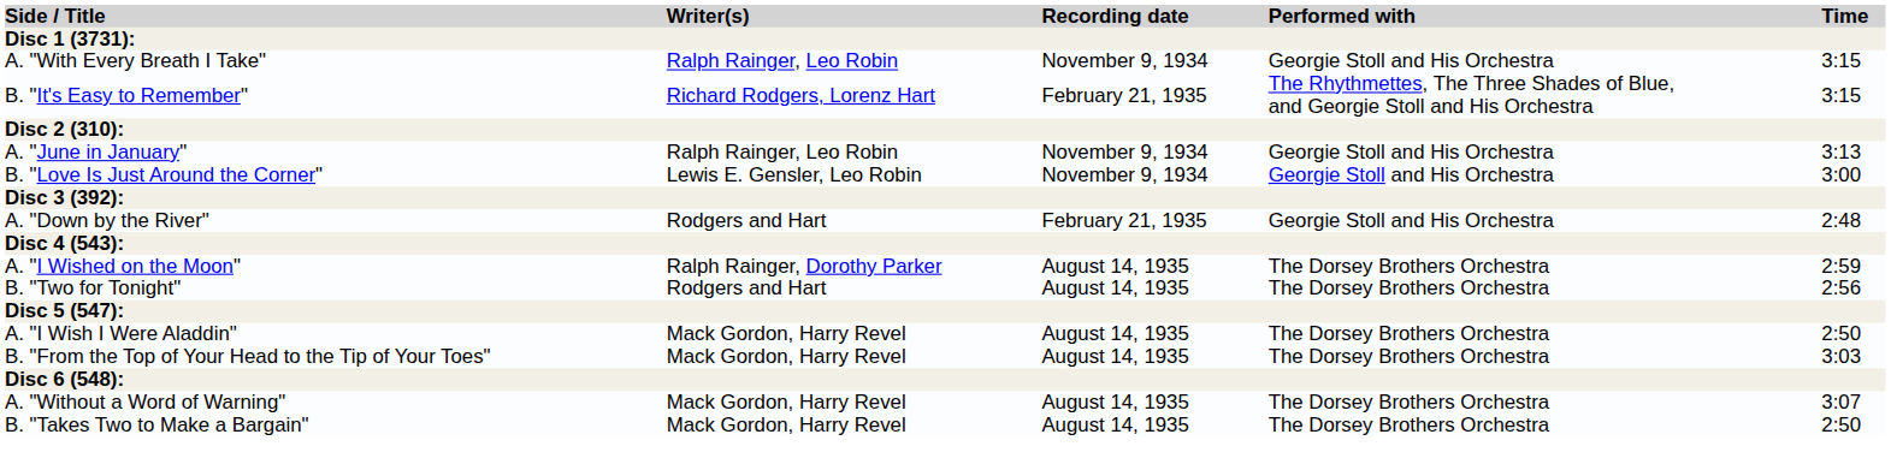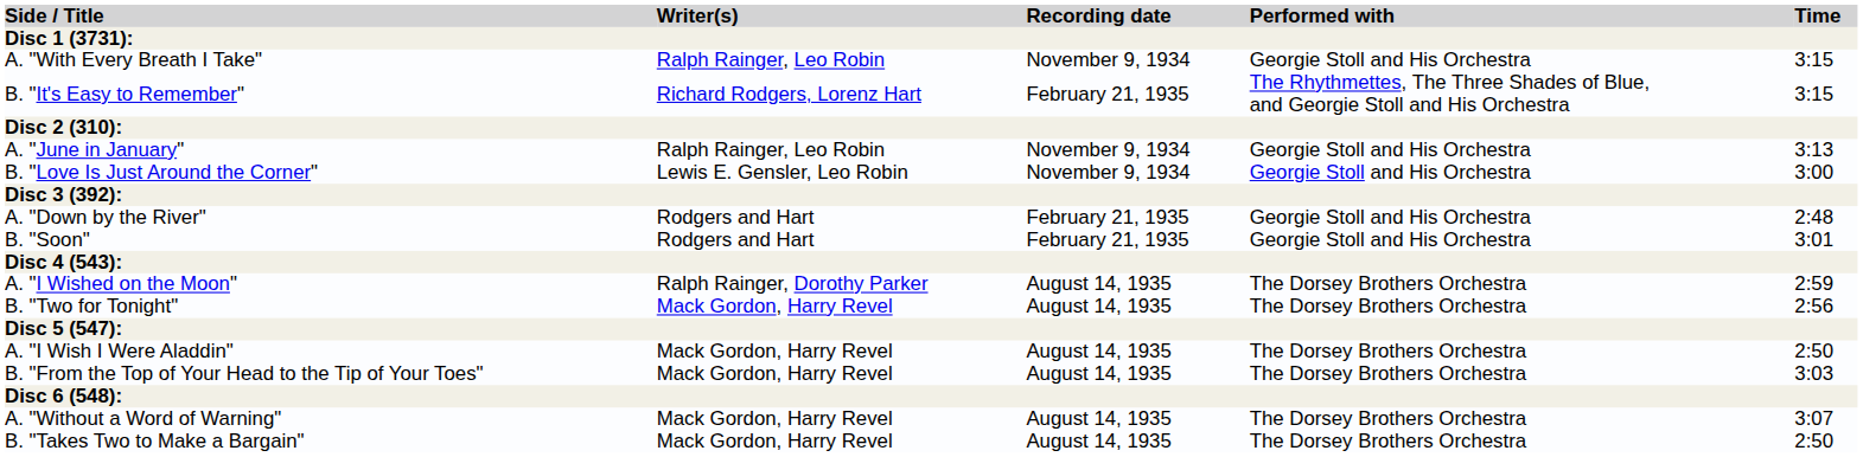 <table border="0" cellpadding="0" cellspacing="0" style="width: 75%; margin: 1em 1em 1em 0; background: #FCFDFF; border-collapse: collapse;">
 <tr bgcolor=#D3D3D4>
 <td><strong>Side / Title</strong></td>
 <td><strong>Writer(s)</strong></td>
 <td><strong>Recording date</strong></td>
 <td><strong>Performed with</strong></td>
 <td><strong>Time</strong></td>
 </tr>
 <tr bgcolor=#F2F0E6>
 <td colspan=5><strong>Disc 1 (3731):</strong></td>
 </tr>
 <tr>
 <td>A. "With Every Breath I Take"</td>
 <td><a href='#'>Ralph Rainger</a>, <a href='#'>Leo Robin</a></td>
 <td>November 9, 1934</td>
 <td>Georgie Stoll and His Orchestra</td>
 <td>3:15</td>
 </tr>
 <tr>
 <td>B. "<a href='#'>It's Easy to Remember</a>"</td>
 <td><a href='#'>Richard Rodgers, Lorenz Hart</a></td>
 <td>February 21, 1935</td>
 <td><a href='#'>The Rhythmettes</a>, The Three Shades of Blue,<br>and Georgie Stoll and His Orchestra</td>
 <td>3:15</td>
 </tr>
 <tr bgcolor=#F2F0E6>
 <td colspan=5><strong>Disc 2 (310):</strong></td>
 </tr>
 <tr>
 <td>A. "<a href='#'>June in January</a>"</td>
 <td>Ralph Rainger, Leo Robin</td>
 <td>November 9, 1934</td>
 <td>Georgie Stoll and His Orchestra</td>
 <td>3:13</td>
 </tr>
 <tr>
 <td>B. "<a href='#'>Love Is Just Around the Corner</a>"</td>
 <td>Lewis E. Gensler, Leo Robin</td>
 <td>November 9, 1934</td>
 <td><a href='#'>Georgie Stoll</a> and His Orchestra</td>
 <td>3:00</td>
 </tr>
 <tr bgcolor=#F2F0E6>
 <td colspan=5><strong>Disc 3 (392):</strong></td>
 </tr>
 <tr>
 <td>A. "Down by the River"</td>
 <td>Rodgers and Hart</td>
 <td>February 21, 1935</td>
 <td>Georgie Stoll and His Orchestra</td>
 <td>2:48</td>
 </tr>
+<tr>
+<td>B. "Soon"</td>
+<td>Rodgers and Hart</td>
+<td>February 21, 1935</td>
+<td>Georgie Stoll and His Orchestra</td>
+<td>3:01</td>
+</tr>
 <tr bgcolor=#F2F0E6>
 <td colspan=5><strong>Disc 4 (543):</strong></td>
 </tr>
 <tr>
 <td>A. "<a href='#'>I Wished on the Moon</a>"</td>
 <td>Ralph Rainger, <a href='#'>Dorothy Parker</a></td>
 <td>August 14, 1935</td>
 <td>The Dorsey Brothers Orchestra</td>
 <td>2:59</td>
 </tr>
 <tr>
 <td>B. "Two for Tonight"</td>
-<td>Rodgers and Hart</td>
+<td><a href='#'>Mack Gordon</a>, <a href='#'>Harry Revel</a></td>
 <td>August 14, 1935</td>
 <td>The Dorsey Brothers Orchestra</td>
 <td>2:56</td>
 </tr>
 <tr bgcolor=#F2F0E6>
 <td colspan=5><strong>Disc 5 (547):</strong></td>
 </tr>
 <tr>
 <td>A. "I Wish I Were Aladdin"</td>
 <td>Mack Gordon, Harry Revel</td>
 <td>August 14, 1935</td>
 <td>The Dorsey Brothers Orchestra</td>
 <td>2:50</td>
 </tr>
 <tr>
 <td>B. "From the Top of Your Head to the Tip of Your Toes"</td>
 <td>Mack Gordon, Harry Revel</td>
 <td>August 14, 1935</td>
 <td>The Dorsey Brothers Orchestra</td>
 <td>3:03</td>
 </tr>
 <tr bgcolor=#F2F0E6>
 <td colspan=5><strong>Disc 6 (548):</strong></td>
 </tr>
 <tr>
 <td>A. "Without a Word of Warning"</td>
 <td>Mack Gordon, Harry Revel</td>
 <td>August 14, 1935</td>
 <td>The Dorsey Brothers Orchestra</td>
 <td>3:07</td>
 </tr>
 <tr>
 <td>B. "Takes Two to Make a Bargain"</td>
 <td>Mack Gordon, Harry Revel</td>
 <td>August 14, 1935</td>
 <td>The Dorsey Brothers Orchestra</td>
 <td>2:50</td>
 </tr>
 </table>
